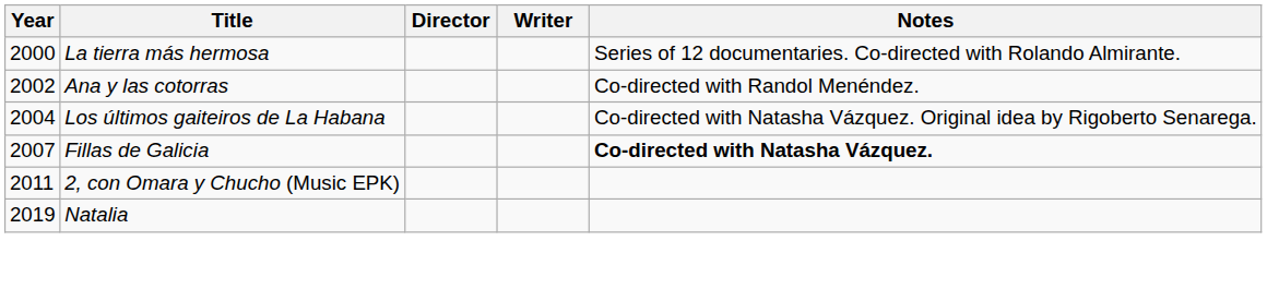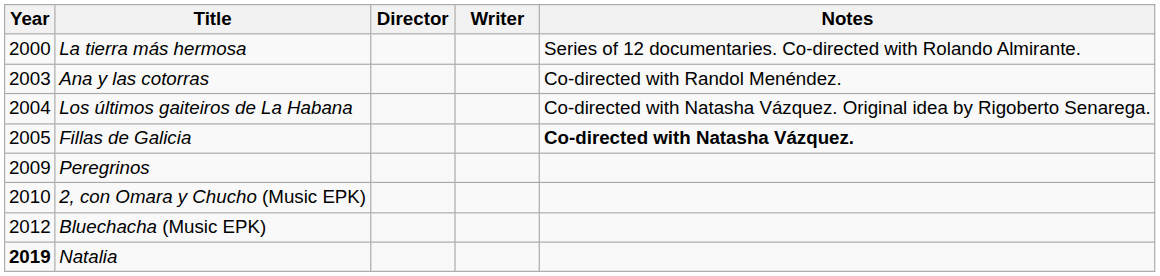 <table class="wikitable">
 <tr>
 <th>Year</th>
 <th>Title</th>
 <th width=65>Director</th>
 <th width=65>Writer</th>
 <th>Notes</th>
 </tr>
 <tr>
 <td>2000</td>
 <td><em>La tierra más hermosa</em></td>
 <td></td>
 <td></td>
 <td>Series of 12 documentaries. Co-directed with Rolando Almirante.</td>
 </tr>
 <tr>
-<td>2002</td>
+<td>2003</td>
 <td><em>Ana y las cotorras</em></td>
 <td></td>
 <td></td>
 <td>Co-directed with Randol Menéndez.</td>
 </tr>
 <tr>
 <td>2004</td>
 <td><em>Los últimos gaiteiros de La Habana</em></td>
 <td></td>
 <td></td>
 <td>Co-directed with Natasha Vázquez. Original idea by Rigoberto Senarega.</td>
 </tr>
 <tr>
-<td>2007</td>
+<td>2005</td>
 <td><em>Fillas de Galicia</em></td>
 <td></td>
 <td></td>
 <td><strong>Co-directed with Natasha Vázquez.</strong></td>
 </tr>
 <tr>
-<td>2011</td>
+<td>2009</td>
+<td><em>Peregrinos</em></td>
+<td></td>
+<td></td>
+<td></td>
+</tr>
+<tr>
+<td>2010</td>
 <td><em>2, con Omara y Chucho</em> (Music EPK)</td>
 <td></td>
 <td></td>
 <td></td>
 </tr>
 <tr>
-<td>2019</td>
+<td>2012</td>
+<td><em>Bluechacha</em> (Music EPK)</td>
+<td></td>
+<td></td>
+<td></td>
+</tr>
+<tr>
+<td><strong>2019</strong></td>
 <td><em>Natalia</em></td>
 <td></td>
 <td></td>
 <td></td>
 </tr>
 </table>
